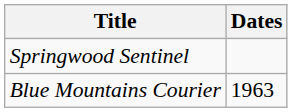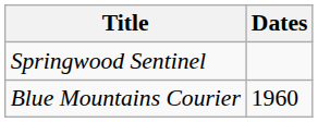 <table class="wikitable">
 <tr>
 <th>Title</th>
 <th>Dates</th>
 </tr>
 <tr>
 <td><em>Springwood Sentinel</em></td>
 <td></td>
 </tr>
 <tr>
 <td><em>Blue Mountains Courier</em></td>
-<td>1963</td>
+<td>1960</td>
 </tr>
 </table>
